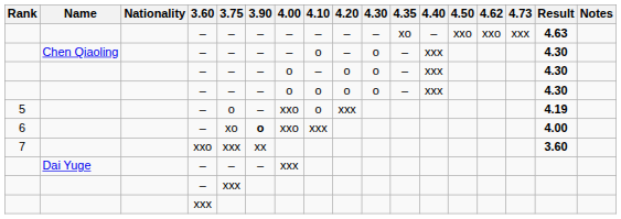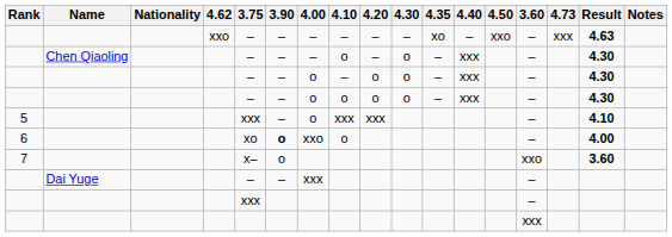 <table class="wikitable sortable" style="text-align:center">
 <tr>
 <th>Rank</th>
 <th>Name</th>
 <th>Nationality</th>
-<th>3.60</th>
+<th>4.62</th>
 <th>3.75</th>
 <th>3.90</th>
 <th>4.00</th>
 <th>4.10</th>
 <th>4.20</th>
 <th>4.30</th>
 <th>4.35</th>
 <th>4.40</th>
 <th>4.50</th>
-<th>4.62</th>
+<th>3.60</th>
 <th>4.73</th>
 <th>Result</th>
 <th>Notes</th>
 </tr>
 <tr>
 <td></td>
 <td align=left></td>
 <td align=left></td>
-<td>–</td>
+<td>xxo</td>
 <td>–</td>
 <td>–</td>
 <td>–</td>
 <td>–</td>
 <td>–</td>
 <td>–</td>
 <td>xo</td>
 <td>–</td>
 <td>xxo</td>
-<td>xxo</td>
+<td>–</td>
 <td>xxx</td>
 <td><strong>4.63</strong></td>
 <td></td>
 </tr>
 <tr>
 <td></td>
 <td align=left><a href='#'>Chen Qiaoling</a></td>
 <td align=left></td>
-<td>–</td>
+<td></td>
 <td>–</td>
 <td>–</td>
 <td>–</td>
 <td>o</td>
 <td>–</td>
 <td>o</td>
 <td>–</td>
 <td>xxx</td>
 <td></td>
-<td></td>
+<td>–</td>
 <td></td>
 <td><strong>4.30</strong></td>
 <td></td>
 </tr>
 <tr>
 <td></td>
 <td align=left></td>
 <td align=left></td>
-<td>–</td>
+<td></td>
 <td>–</td>
 <td>–</td>
 <td>o</td>
 <td>–</td>
 <td>o</td>
 <td>o</td>
 <td>–</td>
 <td>xxx</td>
 <td></td>
-<td></td>
+<td>–</td>
 <td></td>
 <td><strong>4.30</strong></td>
 <td></td>
 </tr>
 <tr>
 <td></td>
 <td align=left></td>
 <td align=left></td>
-<td>–</td>
+<td></td>
 <td>–</td>
 <td>–</td>
 <td>o</td>
 <td>o</td>
 <td>o</td>
 <td>o</td>
 <td>–</td>
 <td>xxx</td>
 <td></td>
-<td></td>
+<td>–</td>
 <td></td>
 <td><strong>4.30</strong></td>
 <td></td>
 </tr>
 <tr>
 <td>5</td>
 <td align=left></td>
 <td align=left></td>
+<td></td>
+<td>xxx</td>
 <td>–</td>
 <td>o</td>
-<td>–</td>
-<td>xxo</td>
-<td>o</td>
+<td>xxx</td>
 <td>xxx</td>
 <td></td>
 <td></td>
 <td></td>
 <td></td>
+<td>–</td>
 <td></td>
-<td></td>
-<td><strong>4.19</strong></td>
+<td><strong>4.10</strong></td>
 <td></td>
 </tr>
 <tr>
 <td>6</td>
 <td align=left></td>
 <td align=left></td>
-<td>–</td>
+<td></td>
 <td>xo</td>
 <td><strong>o</strong></td>
 <td>xxo</td>
-<td>xxx</td>
+<td>o</td>
 <td></td>
 <td></td>
 <td></td>
 <td></td>
 <td></td>
-<td></td>
+<td>–</td>
 <td></td>
 <td><strong>4.00</strong></td>
 <td></td>
 </tr>
 <tr>
 <td>7</td>
 <td align=left></td>
 <td align=left></td>
-<td>xxo</td>
-<td>xxx</td>
-<td>xx</td>
+<td></td>
+<td>x–</td>
+<td>o</td>
 <td></td>
 <td></td>
 <td></td>
 <td></td>
 <td></td>
 <td></td>
 <td></td>
-<td></td>
+<td>xxo</td>
 <td></td>
 <td><strong>3.60</strong></td>
 <td></td>
 </tr>
 <tr>
 <td></td>
 <td align=left><a href='#'>Dai Yuge</a></td>
 <td align=left></td>
-<td>–</td>
+<td></td>
 <td>–</td>
 <td>–</td>
 <td>xxx</td>
 <td></td>
 <td></td>
 <td></td>
 <td></td>
 <td></td>
 <td></td>
-<td></td>
+<td>–</td>
 <td></td>
 <td><strong></strong></td>
 <td></td>
 </tr>
 <tr>
 <td></td>
 <td align=left></td>
 <td align=left></td>
+<td></td>
+<td>xxx</td>
+<td></td>
+<td></td>
+<td></td>
+<td></td>
+<td></td>
+<td></td>
+<td></td>
+<td></td>
 <td>–</td>
-<td>xxx</td>
+<td></td>
+<td><strong></strong></td>
+<td></td>
+</tr>
+<tr>
+<td></td>
+<td align=left></td>
+<td align=left></td>
 <td></td>
 <td></td>
 <td></td>
 <td></td>
 <td></td>
 <td></td>
 <td></td>
 <td></td>
 <td></td>
 <td></td>
-<td><strong></strong></td>
-<td></td>
-</tr>
-<tr>
-<td></td>
-<td align=left></td>
-<td align=left></td>
 <td>xxx</td>
-<td></td>
-<td></td>
-<td></td>
-<td></td>
-<td></td>
-<td></td>
-<td></td>
-<td></td>
-<td></td>
-<td></td>
 <td></td>
 <td><strong></strong></td>
 <td></td>
 </tr>
 </table>
